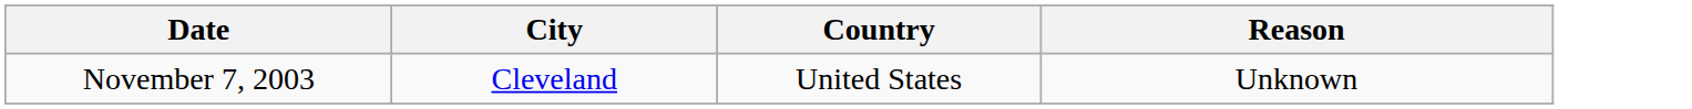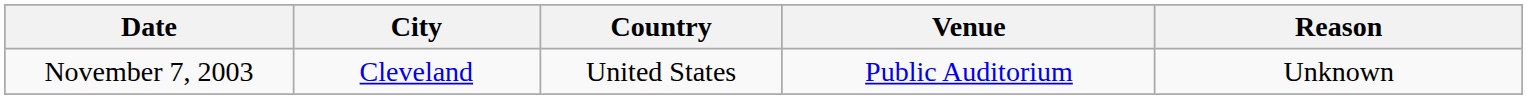 <table class="wikitable plainrowheaders" style="text-align:center;">
 <tr>
 <th scope="col" style="width:12em;">Date</th>
 <th scope="col" style="width:10em;">City</th>
 <th scope="col" style="width:10em;">Country</th>
+<th scope="col" style="width:16em;">Venue</th>
 <th scope="col" style="width:16em;">Reason</th>
 </tr>
 <tr>
 <td>November 7, 2003</td>
 <td><a href='#'>Cleveland</a></td>
 <td>United States</td>
+<td><a href='#'>Public Auditorium</a></td>
 <td>Unknown</td>
 </tr>
 </table>
